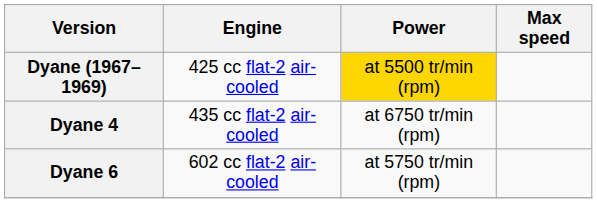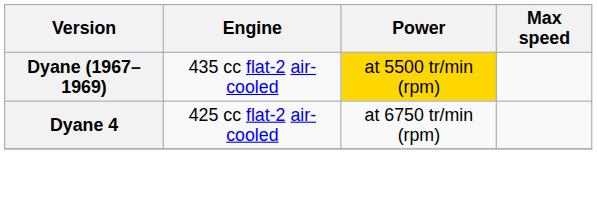 <table class="wikitable" width=60%>
 <tr style="background:#e3e3e3">
 <th><strong>Version</strong></th>
 <th><strong>Engine</strong></th>
 <th><strong>Power</strong></th>
 <th><strong>Max speed</strong></th>
 </tr>
 <tr --->
 <th align="center">Dyane (1967–1969)</th>
-<td align="center">425 cc <a href='#'>flat-2</a> <a href='#'>air-cooled</a></td>
+<td align="center">435 cc <a href='#'>flat-2</a> <a href='#'>air-cooled</a></td>
 <td align="center" style="background: gold;"> at 5500 tr/min (rpm)</td>
 <td align="center"></td>
 </tr>
 <tr --->
 <th align="center">Dyane 4</th>
-<td align="center">435 cc <a href='#'>flat-2</a> <a href='#'>air-cooled</a></td>
+<td align="center">425 cc <a href='#'>flat-2</a> <a href='#'>air-cooled</a></td>
 <td align="center"> at 6750 tr/min (rpm)</td>
-<td align="center"></td>
-</tr>
-<tr --->
-<th>Dyane 6</th>
-<td align="center">602 cc <a href='#'>flat-2</a> <a href='#'>air-cooled</a></td>
-<td align="center"> at 5750 tr/min (rpm)</td>
 <td align="center"></td>
 </tr>
 <tr --->
 </tr>
 </table>
